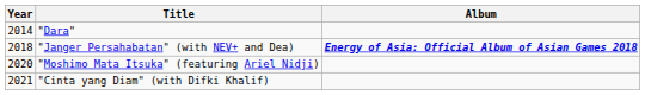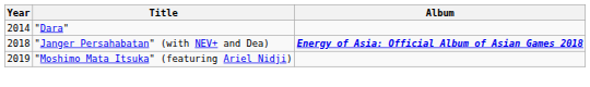 <table class="wikitable">
 <tr>
 <th>Year</th>
 <th>Title</th>
 <th>Album</th>
 </tr>
 <tr>
 <td>2014</td>
 <td>"<a href='#'>Dara</a>"</td>
 <td></td>
 </tr>
 <tr>
 <td>2018</td>
 <td>"<a href='#'>Janger Persahabatan</a>" (with <a href='#'>NEV+</a> and Dea)</td>
 <td align="center"><strong><em><a href='#'>Energy of Asia: Official Album of Asian Games 2018</a></em></strong></td>
 </tr>
 <tr>
-<td>2020</td>
+<td>2019</td>
 <td>"<a href='#'>Moshimo Mata Itsuka</a>" (featuring <a href='#'>Ariel Nidji</a>)</td>
 <td></td>
 </tr>
-<tr>
-<td>2021</td>
-<td>"Cinta yang Diam" (with Difki Khalif)</td>
-<td></td>
-</tr>
 </table>
